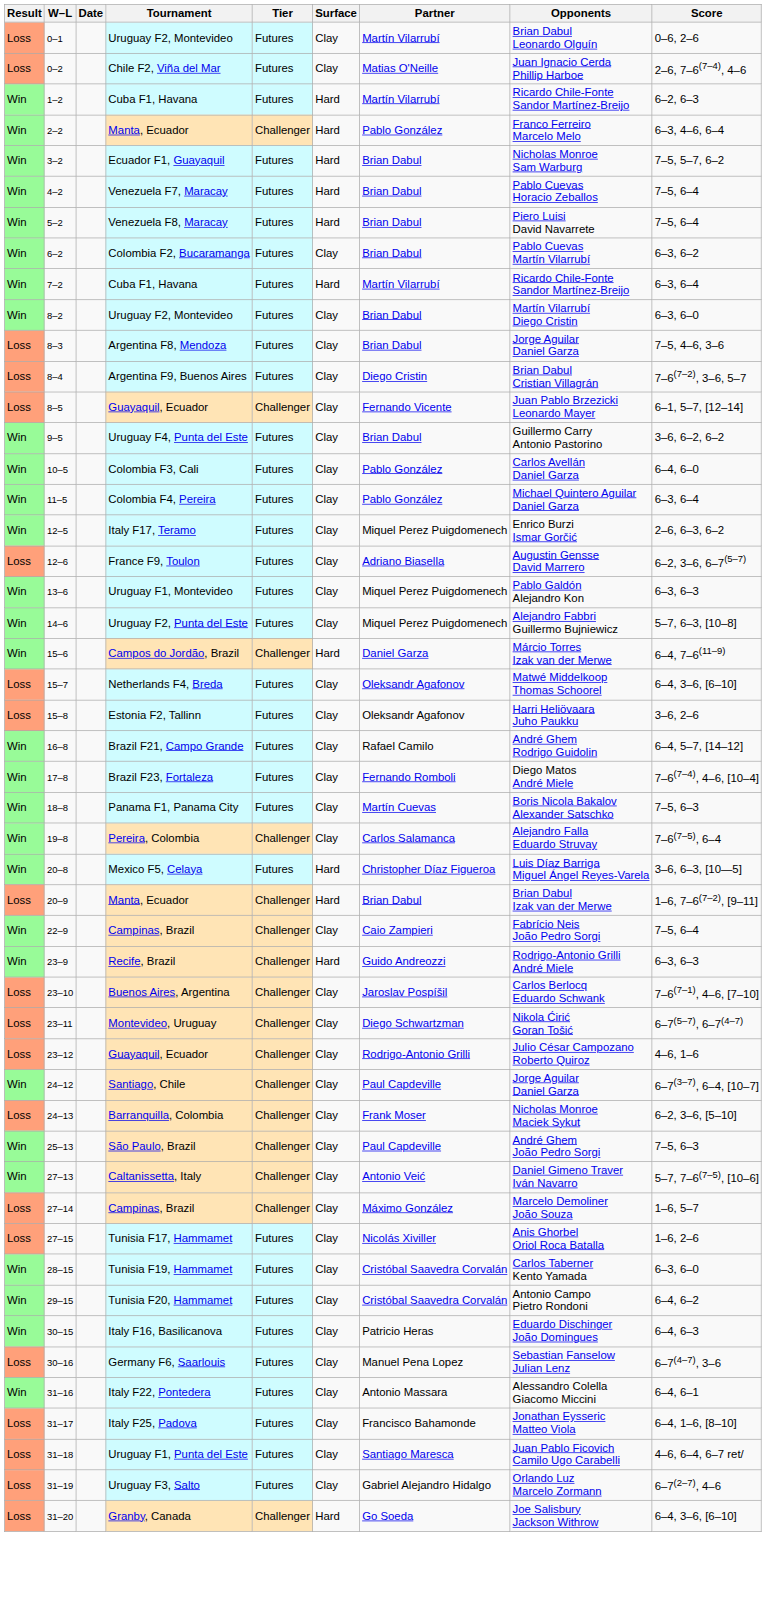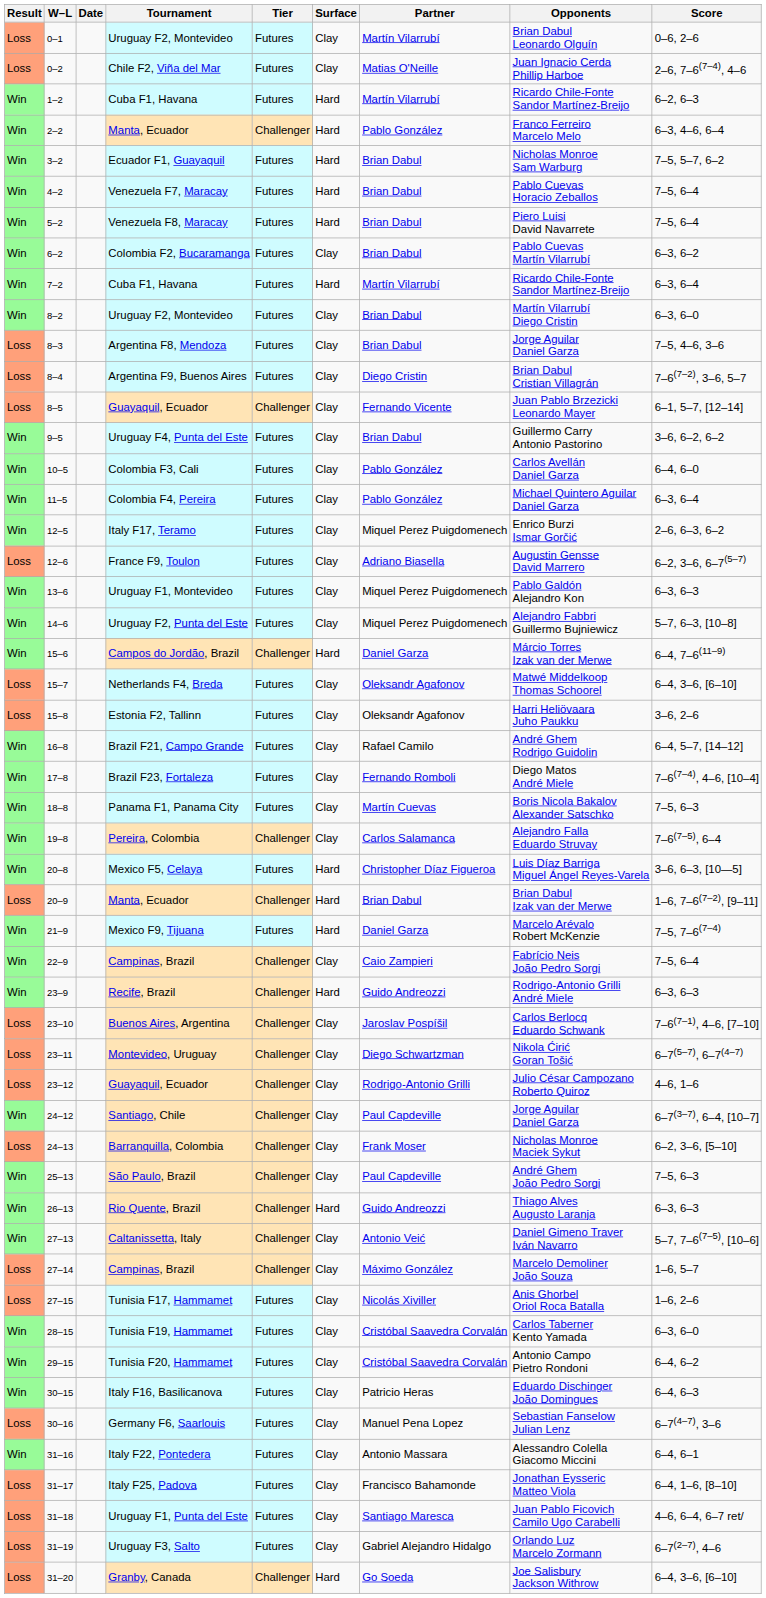 <table class="sortable wikitable">
 <tr>
 <th>Result</th>
 <th class="unsortable">W–L</th>
 <th>Date</th>
 <th>Tournament</th>
 <th>Tier</th>
 <th>Surface</th>
 <th>Partner</th>
 <th>Opponents</th>
 <th class="unsortable">Score</th>
 </tr>
 <tr>
 <td style="background:#ffa07a;">Loss</td>
 <td><small>0–1</small></td>
 <td></td>
 <td style="background:#cffcff;">Uruguay F2, Montevideo</td>
 <td style="background:#cffcff;">Futures</td>
 <td>Clay</td>
 <td> <a href='#'>Martín Vilarrubí</a></td>
 <td> <a href='#'>Brian Dabul</a> <br>  <a href='#'>Leonardo Olguín</a></td>
 <td>0–6, 2–6</td>
 </tr>
 <tr>
 <td style="background:#ffa07a;">Loss</td>
 <td><small>0–2</small></td>
 <td></td>
 <td style="background:#cffcff;">Chile F2, <a href='#'>Viña del Mar</a></td>
 <td style="background:#cffcff;">Futures</td>
 <td>Clay</td>
 <td> <a href='#'>Matias O'Neille</a></td>
 <td> <a href='#'>Juan Ignacio Cerda</a> <br>  <a href='#'>Phillip Harboe</a></td>
 <td>2–6, 7–6<sup>(7–4)</sup>, 4–6</td>
 </tr>
 <tr>
 <td style="background:#98fb98;">Win</td>
 <td><small>1–2</small></td>
 <td></td>
 <td style="background:#cffcff;">Cuba F1, Havana</td>
 <td style="background:#cffcff;">Futures</td>
 <td>Hard</td>
 <td> <a href='#'>Martín Vilarrubí</a></td>
 <td> <a href='#'>Ricardo Chile-Fonte</a> <br>  <a href='#'>Sandor Martínez-Breijo</a></td>
 <td>6–2, 6–3</td>
 </tr>
 <tr>
 <td style="background:#98fb98;">Win</td>
 <td><small>2–2</small></td>
 <td></td>
 <td style="background:moccasin;"><a href='#'>Manta</a>, Ecuador</td>
 <td style="background:moccasin;">Challenger</td>
 <td>Hard</td>
 <td> <a href='#'>Pablo González</a></td>
 <td> <a href='#'>Franco Ferreiro</a> <br>  <a href='#'>Marcelo Melo</a></td>
 <td>6–3, 4–6, 6–4</td>
 </tr>
 <tr>
 <td style="background:#98fb98;">Win</td>
 <td><small>3–2</small></td>
 <td></td>
 <td style="background:#cffcff;">Ecuador F1, <a href='#'>Guayaquil</a></td>
 <td style="background:#cffcff;">Futures</td>
 <td>Hard</td>
 <td> <a href='#'>Brian Dabul</a></td>
 <td> <a href='#'>Nicholas Monroe</a> <br>  <a href='#'>Sam Warburg</a></td>
 <td>7–5, 5–7, 6–2</td>
 </tr>
 <tr>
 <td style="background:#98fb98;">Win</td>
 <td><small>4–2</small></td>
 <td></td>
 <td style="background:#cffcff;">Venezuela F7, <a href='#'>Maracay</a></td>
 <td style="background:#cffcff;">Futures</td>
 <td>Hard</td>
 <td> <a href='#'>Brian Dabul</a></td>
 <td> <a href='#'>Pablo Cuevas</a> <br>  <a href='#'>Horacio Zeballos</a></td>
 <td>7–5, 6–4</td>
 </tr>
 <tr>
 <td style="background:#98fb98;">Win</td>
 <td><small>5–2</small></td>
 <td></td>
 <td style="background:#cffcff;">Venezuela F8, <a href='#'>Maracay</a></td>
 <td style="background:#cffcff;">Futures</td>
 <td>Hard</td>
 <td> <a href='#'>Brian Dabul</a></td>
 <td> <a href='#'>Piero Luisi</a> <br>  David Navarrete</td>
 <td>7–5, 6–4</td>
 </tr>
 <tr>
 <td style="background:#98fb98;">Win</td>
 <td><small>6–2</small></td>
 <td></td>
 <td style="background:#cffcff;">Colombia F2, <a href='#'>Bucaramanga</a></td>
 <td style="background:#cffcff;">Futures</td>
 <td>Clay</td>
 <td> <a href='#'>Brian Dabul</a></td>
 <td> <a href='#'>Pablo Cuevas</a> <br>  <a href='#'>Martín Vilarrubí</a></td>
 <td>6–3, 6–2</td>
 </tr>
 <tr>
 <td style="background:#98fb98;">Win</td>
 <td><small>7–2</small></td>
 <td></td>
 <td style="background:#cffcff;">Cuba F1, Havana</td>
 <td style="background:#cffcff;">Futures</td>
 <td>Hard</td>
 <td> <a href='#'>Martín Vilarrubí</a></td>
 <td> <a href='#'>Ricardo Chile-Fonte</a> <br>  <a href='#'>Sandor Martínez-Breijo</a></td>
 <td>6–3, 6–4</td>
 </tr>
 <tr>
 <td style="background:#98fb98;">Win</td>
 <td><small>8–2</small></td>
 <td></td>
 <td style="background:#cffcff;">Uruguay F2, Montevideo</td>
 <td style="background:#cffcff;">Futures</td>
 <td>Clay</td>
 <td> <a href='#'>Brian Dabul</a></td>
 <td> <a href='#'>Martín Vilarrubí</a> <br>  <a href='#'>Diego Cristin</a></td>
 <td>6–3, 6–0</td>
 </tr>
 <tr>
 <td style="background:#ffa07a;">Loss</td>
 <td><small>8–3</small></td>
 <td></td>
 <td style="background:#cffcff;">Argentina F8, <a href='#'>Mendoza</a></td>
 <td style="background:#cffcff;">Futures</td>
 <td>Clay</td>
 <td> <a href='#'>Brian Dabul</a></td>
 <td> <a href='#'>Jorge Aguilar</a> <br>  <a href='#'>Daniel Garza</a></td>
 <td>7–5, 4–6, 3–6</td>
 </tr>
 <tr>
 <td style="background:#ffa07a;">Loss</td>
 <td><small>8–4</small></td>
 <td></td>
 <td style="background:#cffcff;">Argentina F9, Buenos Aires</td>
 <td style="background:#cffcff;">Futures</td>
 <td>Clay</td>
 <td> <a href='#'>Diego Cristin</a></td>
 <td> <a href='#'>Brian Dabul</a> <br>  <a href='#'>Cristian Villagrán</a></td>
 <td>7–6<sup>(7–2)</sup>, 3–6, 5–7</td>
 </tr>
 <tr>
 <td style="background:#ffa07a;">Loss</td>
 <td><small>8–5</small></td>
 <td></td>
 <td style="background:moccasin;"><a href='#'>Guayaquil</a>, Ecuador</td>
 <td style="background:moccasin;">Challenger</td>
 <td>Clay</td>
 <td> <a href='#'>Fernando Vicente</a></td>
 <td> <a href='#'>Juan Pablo Brzezicki</a> <br>  <a href='#'>Leonardo Mayer</a></td>
 <td>6–1, 5–7, [12–14]</td>
 </tr>
 <tr>
 <td style="background:#98fb98;">Win</td>
 <td><small>9–5</small></td>
 <td></td>
 <td style="background:#cffcff;">Uruguay F4, <a href='#'>Punta del Este</a></td>
 <td style="background:#cffcff;">Futures</td>
 <td>Clay</td>
 <td> <a href='#'>Brian Dabul</a></td>
 <td> Guillermo Carry <br>  Antonio Pastorino</td>
 <td>3–6, 6–2, 6–2</td>
 </tr>
 <tr>
 <td style="background:#98fb98;">Win</td>
 <td><small>10–5</small></td>
 <td></td>
 <td style="background:#cffcff;">Colombia F3, Cali</td>
 <td style="background:#cffcff;">Futures</td>
 <td>Clay</td>
 <td> <a href='#'>Pablo González</a></td>
 <td> <a href='#'>Carlos Avellán</a> <br>  <a href='#'>Daniel Garza</a></td>
 <td>6–4, 6–0</td>
 </tr>
 <tr>
 <td style="background:#98fb98;">Win</td>
 <td><small>11–5</small></td>
 <td></td>
 <td style="background:#cffcff;">Colombia F4, <a href='#'>Pereira</a></td>
 <td style="background:#cffcff;">Futures</td>
 <td>Clay</td>
 <td> <a href='#'>Pablo González</a></td>
 <td> <a href='#'>Michael Quintero Aguilar</a> <br>  <a href='#'>Daniel Garza</a></td>
 <td>6–3, 6–4</td>
 </tr>
 <tr>
 <td style="background:#98fb98;">Win</td>
 <td><small>12–5</small></td>
 <td></td>
 <td style="background:#cffcff;">Italy F17, <a href='#'>Teramo</a></td>
 <td style="background:#cffcff;">Futures</td>
 <td>Clay</td>
 <td> Miquel Perez Puigdomenech</td>
 <td> Enrico Burzi <br>  <a href='#'>Ismar Gorčić</a></td>
 <td>2–6, 6–3, 6–2</td>
 </tr>
 <tr>
 <td style="background:#ffa07a;">Loss</td>
 <td><small>12–6</small></td>
 <td></td>
 <td style="background:#cffcff;">France F9, <a href='#'>Toulon</a></td>
 <td style="background:#cffcff;">Futures</td>
 <td>Clay</td>
 <td> <a href='#'>Adriano Biasella</a></td>
 <td> <a href='#'>Augustin Gensse</a> <br>  <a href='#'>David Marrero</a></td>
 <td>6–2, 3–6, 6–7<sup>(5–7)</sup></td>
 </tr>
 <tr>
 <td style="background:#98fb98;">Win</td>
 <td><small>13–6</small></td>
 <td></td>
 <td style="background:#cffcff;">Uruguay F1, Montevideo</td>
 <td style="background:#cffcff;">Futures</td>
 <td>Clay</td>
 <td> Miquel Perez Puigdomenech</td>
 <td> <a href='#'>Pablo Galdón</a> <br>  Alejandro Kon</td>
 <td>6–3, 6–3</td>
 </tr>
 <tr>
 <td style="background:#98fb98;">Win</td>
 <td><small>14–6</small></td>
 <td></td>
 <td style="background:#cffcff;">Uruguay F2, <a href='#'>Punta del Este</a></td>
 <td style="background:#cffcff;">Futures</td>
 <td>Clay</td>
 <td> Miquel Perez Puigdomenech</td>
 <td> <a href='#'>Alejandro Fabbri</a> <br>  Guillermo Bujniewicz</td>
 <td>5–7, 6–3, [10–8]</td>
 </tr>
 <tr>
 <td style="background:#98fb98;">Win</td>
 <td><small>15–6</small></td>
 <td></td>
 <td style="background:moccasin;"><a href='#'>Campos do Jordão</a>, Brazil</td>
 <td style="background:moccasin;">Challenger</td>
 <td>Hard</td>
 <td> <a href='#'>Daniel Garza</a></td>
 <td> <a href='#'>Márcio Torres</a> <br>  <a href='#'>Izak van der Merwe</a></td>
 <td>6–4, 7–6<sup>(11–9)</sup></td>
 </tr>
 <tr>
 <td style="background:#ffa07a;">Loss</td>
 <td><small>15–7</small></td>
 <td></td>
 <td style="background:#cffcff;">Netherlands F4, <a href='#'>Breda</a></td>
 <td style="background:#cffcff;">Futures</td>
 <td>Clay</td>
 <td> <a href='#'>Oleksandr Agafonov</a></td>
 <td> <a href='#'>Matwé Middelkoop</a> <br>  <a href='#'>Thomas Schoorel</a></td>
 <td>6–4, 3–6, [6–10]</td>
 </tr>
 <tr>
 <td style="background:#ffa07a;">Loss</td>
 <td><small>15–8</small></td>
 <td></td>
 <td style="background:#cffcff;">Estonia F2, Tallinn</td>
 <td style="background:#cffcff;">Futures</td>
 <td>Clay</td>
 <td> Oleksandr Agafonov</td>
 <td> <a href='#'>Harri Heliövaara</a> <br>  <a href='#'>Juho Paukku</a></td>
 <td>3–6, 2–6</td>
 </tr>
 <tr>
 <td style="background:#98fb98;">Win</td>
 <td><small>16–8</small></td>
 <td></td>
 <td style="background:#cffcff;">Brazil F21, <a href='#'>Campo Grande</a></td>
 <td style="background:#cffcff;">Futures</td>
 <td>Clay</td>
 <td> Rafael Camilo</td>
 <td> <a href='#'>André Ghem</a> <br>  <a href='#'>Rodrigo Guidolin</a></td>
 <td>6–4, 5–7, [14–12]</td>
 </tr>
 <tr>
 <td style="background:#98fb98;">Win</td>
 <td><small>17–8</small></td>
 <td></td>
 <td style="background:#cffcff;">Brazil F23, <a href='#'>Fortaleza</a></td>
 <td style="background:#cffcff;">Futures</td>
 <td>Clay</td>
 <td> <a href='#'>Fernando Romboli</a></td>
 <td> Diego Matos <br>  <a href='#'>André Miele</a></td>
 <td>7–6<sup>(7–4)</sup>, 4–6, [10–4]</td>
 </tr>
 <tr>
 <td style="background:#98fb98;">Win</td>
 <td><small>18–8</small></td>
 <td></td>
 <td style="background:#cffcff;">Panama F1, Panama City</td>
 <td style="background:#cffcff;">Futures</td>
 <td>Clay</td>
 <td> <a href='#'>Martín Cuevas</a></td>
 <td> <a href='#'>Boris Nicola Bakalov</a> <br>  <a href='#'>Alexander Satschko</a></td>
 <td>7–5, 6–3</td>
 </tr>
 <tr>
 <td style="background:#98fb98;">Win</td>
 <td><small>19–8</small></td>
 <td></td>
 <td style="background:moccasin;"><a href='#'>Pereira</a>, Colombia</td>
 <td style="background:moccasin;">Challenger</td>
 <td>Clay</td>
 <td> <a href='#'>Carlos Salamanca</a></td>
 <td> <a href='#'>Alejandro Falla</a> <br>  <a href='#'>Eduardo Struvay</a></td>
 <td>7–6<sup>(7–5)</sup>, 6–4</td>
 </tr>
 <tr>
 <td style="background:#98fb98;">Win</td>
 <td><small>20–8</small></td>
 <td></td>
 <td style="background:#cffcff;">Mexico F5, <a href='#'>Celaya</a></td>
 <td style="background:#cffcff;">Futures</td>
 <td>Hard</td>
 <td> <a href='#'>Christopher Díaz Figueroa</a></td>
 <td> <a href='#'>Luis Díaz Barriga</a> <br>  <a href='#'>Miguel Ángel Reyes-Varela</a></td>
 <td>3–6, 6–3, [10—5]</td>
 </tr>
 <tr>
 <td style="background:#ffa07a;">Loss</td>
 <td><small>20–9</small></td>
 <td></td>
 <td style="background:moccasin;"><a href='#'>Manta</a>, Ecuador</td>
 <td style="background:moccasin;">Challenger</td>
 <td>Hard</td>
 <td> <a href='#'>Brian Dabul</a></td>
 <td> <a href='#'>Brian Dabul</a> <br>  <a href='#'>Izak van der Merwe</a></td>
 <td>1–6, 7–6<sup>(7–2)</sup>, [9–11]</td>
 </tr>
 <tr>
 <td style="background:#98fb98;">Win</td>
+<td><small>21–9</small></td>
+<td></td>
+<td style="background:#cffcff;">Mexico F9, <a href='#'>Tijuana</a></td>
+<td style="background:#cffcff;">Futures</td>
+<td>Hard</td>
+<td> <a href='#'>Daniel Garza</a></td>
+<td> <a href='#'>Marcelo Arévalo</a> <br>  Robert McKenzie</td>
+<td>7–5, 7–6<sup>(7–4)</sup></td>
+</tr>
+<tr>
+<td style="background:#98fb98;">Win</td>
 <td><small>22–9</small></td>
 <td></td>
 <td style="background:moccasin;"><a href='#'>Campinas</a>, Brazil</td>
 <td style="background:moccasin;">Challenger</td>
 <td>Clay</td>
 <td> <a href='#'>Caio Zampieri</a></td>
 <td> <a href='#'>Fabrício Neis</a> <br>  <a href='#'>João Pedro Sorgi</a></td>
 <td>7–5, 6–4</td>
 </tr>
 <tr>
 <td style="background:#98fb98;">Win</td>
 <td><small>23–9</small></td>
 <td></td>
 <td style="background:moccasin;"><a href='#'>Recife</a>, Brazil</td>
 <td style="background:moccasin;">Challenger</td>
 <td>Hard</td>
 <td> <a href='#'>Guido Andreozzi</a></td>
 <td> <a href='#'>Rodrigo-Antonio Grilli</a> <br>  <a href='#'>André Miele</a></td>
 <td>6–3, 6–3</td>
 </tr>
 <tr>
 <td style="background:#ffa07a;">Loss</td>
 <td><small>23–10</small></td>
 <td></td>
 <td style="background:moccasin;"><a href='#'>Buenos Aires</a>, Argentina</td>
 <td style="background:moccasin;">Challenger</td>
 <td>Clay</td>
 <td> <a href='#'>Jaroslav Pospíšil</a></td>
 <td> <a href='#'>Carlos Berlocq</a> <br>  <a href='#'>Eduardo Schwank</a></td>
 <td>7–6<sup>(7–1)</sup>, 4–6, [7–10]</td>
 </tr>
 <tr>
 <td style="background:#ffa07a;">Loss</td>
 <td><small>23–11</small></td>
 <td></td>
 <td style="background:moccasin;"><a href='#'>Montevideo</a>, Uruguay</td>
 <td style="background:moccasin;">Challenger</td>
 <td>Clay</td>
 <td> <a href='#'>Diego Schwartzman</a></td>
 <td> <a href='#'>Nikola Ćirić</a> <br>  <a href='#'>Goran Tošić</a></td>
 <td>6–7<sup>(5–7)</sup>, 6–7<sup>(4–7)</sup></td>
 </tr>
 <tr>
 <td style="background:#ffa07a;">Loss</td>
 <td><small>23–12</small></td>
 <td></td>
 <td style="background:moccasin;"><a href='#'>Guayaquil</a>, Ecuador</td>
 <td style="background:moccasin;">Challenger</td>
 <td>Clay</td>
 <td> <a href='#'>Rodrigo-Antonio Grilli</a></td>
 <td> <a href='#'>Julio César Campozano</a> <br>  <a href='#'>Roberto Quiroz</a></td>
 <td>4–6, 1–6</td>
 </tr>
 <tr>
 <td style="background:#98fb98;">Win</td>
 <td><small>24–12</small></td>
 <td></td>
 <td style="background:moccasin;"><a href='#'>Santiago</a>, Chile</td>
 <td style="background:moccasin;">Challenger</td>
 <td>Clay</td>
 <td> <a href='#'>Paul Capdeville</a></td>
 <td> <a href='#'>Jorge Aguilar</a> <br>  <a href='#'>Daniel Garza</a></td>
 <td>6–7<sup>(3–7)</sup>, 6–4, [10–7]</td>
 </tr>
 <tr>
 <td style="background:#ffa07a;">Loss</td>
 <td><small>24–13</small></td>
 <td></td>
 <td style="background:moccasin;"><a href='#'>Barranquilla</a>, Colombia</td>
 <td style="background:moccasin;">Challenger</td>
 <td>Clay</td>
 <td> <a href='#'>Frank Moser</a></td>
 <td> <a href='#'>Nicholas Monroe</a> <br>  <a href='#'>Maciek Sykut</a></td>
 <td>6–2, 3–6, [5–10]</td>
 </tr>
 <tr>
 <td style="background:#98fb98;">Win</td>
 <td><small>25–13</small></td>
 <td></td>
 <td style="background:moccasin;"><a href='#'>São Paulo</a>, Brazil</td>
 <td style="background:moccasin;">Challenger</td>
 <td>Clay</td>
 <td> <a href='#'>Paul Capdeville</a></td>
 <td> <a href='#'>André Ghem</a> <br>  <a href='#'>João Pedro Sorgi</a></td>
 <td>7–5, 6–3</td>
+</tr>
+<tr>
+<td style="background:#98fb98;">Win</td>
+<td><small>26–13</small></td>
+<td></td>
+<td style="background:moccasin;"><a href='#'>Rio Quente</a>, Brazil</td>
+<td style="background:moccasin;">Challenger</td>
+<td>Hard</td>
+<td> <a href='#'>Guido Andreozzi</a></td>
+<td> <a href='#'>Thiago Alves</a> <br>  <a href='#'>Augusto Laranja</a></td>
+<td>6–3, 6–3</td>
 </tr>
 <tr>
 <td style="background:#98fb98;">Win</td>
 <td><small>27–13</small></td>
 <td></td>
 <td style="background:moccasin;"><a href='#'>Caltanissetta</a>, Italy</td>
 <td style="background:moccasin;">Challenger</td>
 <td>Clay</td>
 <td> <a href='#'>Antonio Veić</a></td>
 <td> <a href='#'>Daniel Gimeno Traver</a> <br>  <a href='#'>Iván Navarro</a></td>
 <td>5–7, 7–6<sup>(7–5)</sup>, [10–6]</td>
 </tr>
 <tr>
 <td style="background:#ffa07a;">Loss</td>
 <td><small>27–14</small></td>
 <td></td>
 <td style="background:moccasin;"><a href='#'>Campinas</a>, Brazil</td>
 <td style="background:moccasin;">Challenger</td>
 <td>Clay</td>
 <td> <a href='#'>Máximo González</a></td>
 <td> <a href='#'>Marcelo Demoliner</a> <br>  <a href='#'>João Souza</a></td>
 <td>1–6, 5–7</td>
 </tr>
 <tr>
 <td style="background:#ffa07a;">Loss</td>
 <td><small>27–15</small></td>
 <td></td>
 <td style="background:#cffcff;">Tunisia F17, <a href='#'>Hammamet</a></td>
 <td style="background:#cffcff;">Futures</td>
 <td>Clay</td>
 <td> <a href='#'>Nicolás Xiviller</a></td>
 <td> <a href='#'>Anis Ghorbel</a> <br>  <a href='#'>Oriol Roca Batalla</a></td>
 <td>1–6, 2–6</td>
 </tr>
 <tr>
 <td style="background:#98fb98;">Win</td>
 <td><small>28–15</small></td>
 <td></td>
 <td style="background:#cffcff;">Tunisia F19, <a href='#'>Hammamet</a></td>
 <td style="background:#cffcff;">Futures</td>
 <td>Clay</td>
 <td> <a href='#'>Cristóbal Saavedra Corvalán</a></td>
 <td> <a href='#'>Carlos Taberner</a> <br>  Kento Yamada</td>
 <td>6–3, 6–0</td>
 </tr>
 <tr>
 <td style="background:#98fb98;">Win</td>
 <td><small>29–15</small></td>
 <td></td>
 <td style="background:#cffcff;">Tunisia F20, <a href='#'>Hammamet</a></td>
 <td style="background:#cffcff;">Futures</td>
 <td>Clay</td>
 <td> <a href='#'>Cristóbal Saavedra Corvalán</a></td>
 <td> Antonio Campo <br>  Pietro Rondoni</td>
 <td>6–4, 6–2</td>
 </tr>
 <tr>
 <td style="background:#98fb98;">Win</td>
 <td><small>30–15</small></td>
 <td></td>
 <td style="background:#cffcff;">Italy F16, Basilicanova</td>
 <td style="background:#cffcff;">Futures</td>
 <td>Clay</td>
 <td> Patricio Heras</td>
 <td> <a href='#'>Eduardo Dischinger</a> <br>  <a href='#'>João Domingues</a></td>
 <td>6–4, 6–3</td>
 </tr>
 <tr>
 <td style="background:#ffa07a;">Loss</td>
 <td><small>30–16</small></td>
 <td></td>
 <td style="background:#cffcff;">Germany F6, <a href='#'>Saarlouis</a></td>
 <td style="background:#cffcff;">Futures</td>
 <td>Clay</td>
 <td> Manuel Pena Lopez</td>
 <td> <a href='#'>Sebastian Fanselow</a> <br>  <a href='#'>Julian Lenz</a></td>
 <td>6–7<sup>(4–7)</sup>, 3–6</td>
 </tr>
 <tr>
 <td style="background:#98fb98;">Win</td>
 <td><small>31–16</small></td>
 <td></td>
 <td style="background:#cffcff;">Italy F22, <a href='#'>Pontedera</a></td>
 <td style="background:#cffcff;">Futures</td>
 <td>Clay</td>
 <td> Antonio Massara</td>
 <td> Alessandro Colella <br>  Giacomo Miccini</td>
 <td>6–4, 6–1</td>
 </tr>
 <tr>
 <td style="background:#ffa07a;">Loss</td>
 <td><small>31–17</small></td>
 <td></td>
 <td style="background:#cffcff;">Italy F25, <a href='#'>Padova</a></td>
 <td style="background:#cffcff;">Futures</td>
 <td>Clay</td>
 <td> Francisco Bahamonde</td>
 <td> <a href='#'>Jonathan Eysseric</a> <br>  <a href='#'>Matteo Viola</a></td>
 <td>6–4, 1–6, [8–10]</td>
 </tr>
 <tr>
 <td style="background:#ffa07a;">Loss</td>
 <td><small>31–18</small></td>
 <td></td>
 <td style="background:#cffcff;">Uruguay F1, <a href='#'>Punta del Este</a></td>
 <td style="background:#cffcff;">Futures</td>
 <td>Clay</td>
 <td> <a href='#'>Santiago Maresca</a></td>
 <td> <a href='#'>Juan Pablo Ficovich</a> <br>  <a href='#'>Camilo Ugo Carabelli</a></td>
 <td>4–6, 6–4, 6–7 ret/</td>
 </tr>
 <tr>
 <td style="background:#ffa07a;">Loss</td>
 <td><small>31–19</small></td>
 <td></td>
 <td style="background:#cffcff;">Uruguay F3, <a href='#'>Salto</a></td>
 <td style="background:#cffcff;">Futures</td>
 <td>Clay</td>
 <td> Gabriel Alejandro Hidalgo</td>
 <td> <a href='#'>Orlando Luz</a> <br>  <a href='#'>Marcelo Zormann</a></td>
 <td>6–7<sup>(2–7)</sup>, 4–6</td>
 </tr>
 <tr>
 <td style="background:#ffa07a;">Loss</td>
 <td><small>31–20</small></td>
 <td></td>
 <td style="background:moccasin;"><a href='#'>Granby</a>, Canada</td>
 <td style="background:moccasin;">Challenger</td>
 <td>Hard</td>
 <td> <a href='#'>Go Soeda</a></td>
 <td> <a href='#'>Joe Salisbury</a> <br>  <a href='#'>Jackson Withrow</a></td>
 <td>6–4, 3–6, [6–10]</td>
 </tr>
 </table>
